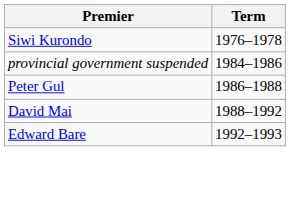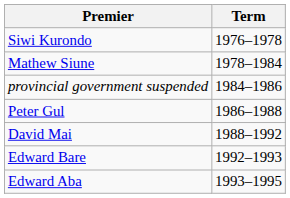 <table class="wikitable">
 <tr>
 <th><strong>Premier</strong></th>
 <th><strong>Term</strong></th>
 </tr>
 <tr>
 <td><a href='#'>Siwi Kurondo</a></td>
 <td>1976–1978</td>
+</tr>
+<tr>
+<td><a href='#'>Mathew Siune</a></td>
+<td>1978–1984</td>
 </tr>
 <tr [ [Teine Agionga]|| Deputy Premier>
 <td><em>provincial government suspended</em></td>
 <td>1984–1986</td>
 </tr>
 <tr>
 <td><a href='#'>Peter Gul</a></td>
 <td>1986–1988</td>
 </tr>
 <tr>
 <td><a href='#'>David Mai</a></td>
 <td>1988–1992</td>
 </tr>
 <tr>
 <td><a href='#'>Edward Bare</a></td>
 <td>1992–1993</td>
 </tr>
+<tr>
+<td><a href='#'>Edward Aba</a></td>
+<td>1993–1995</td>
+</tr>
 </table>
